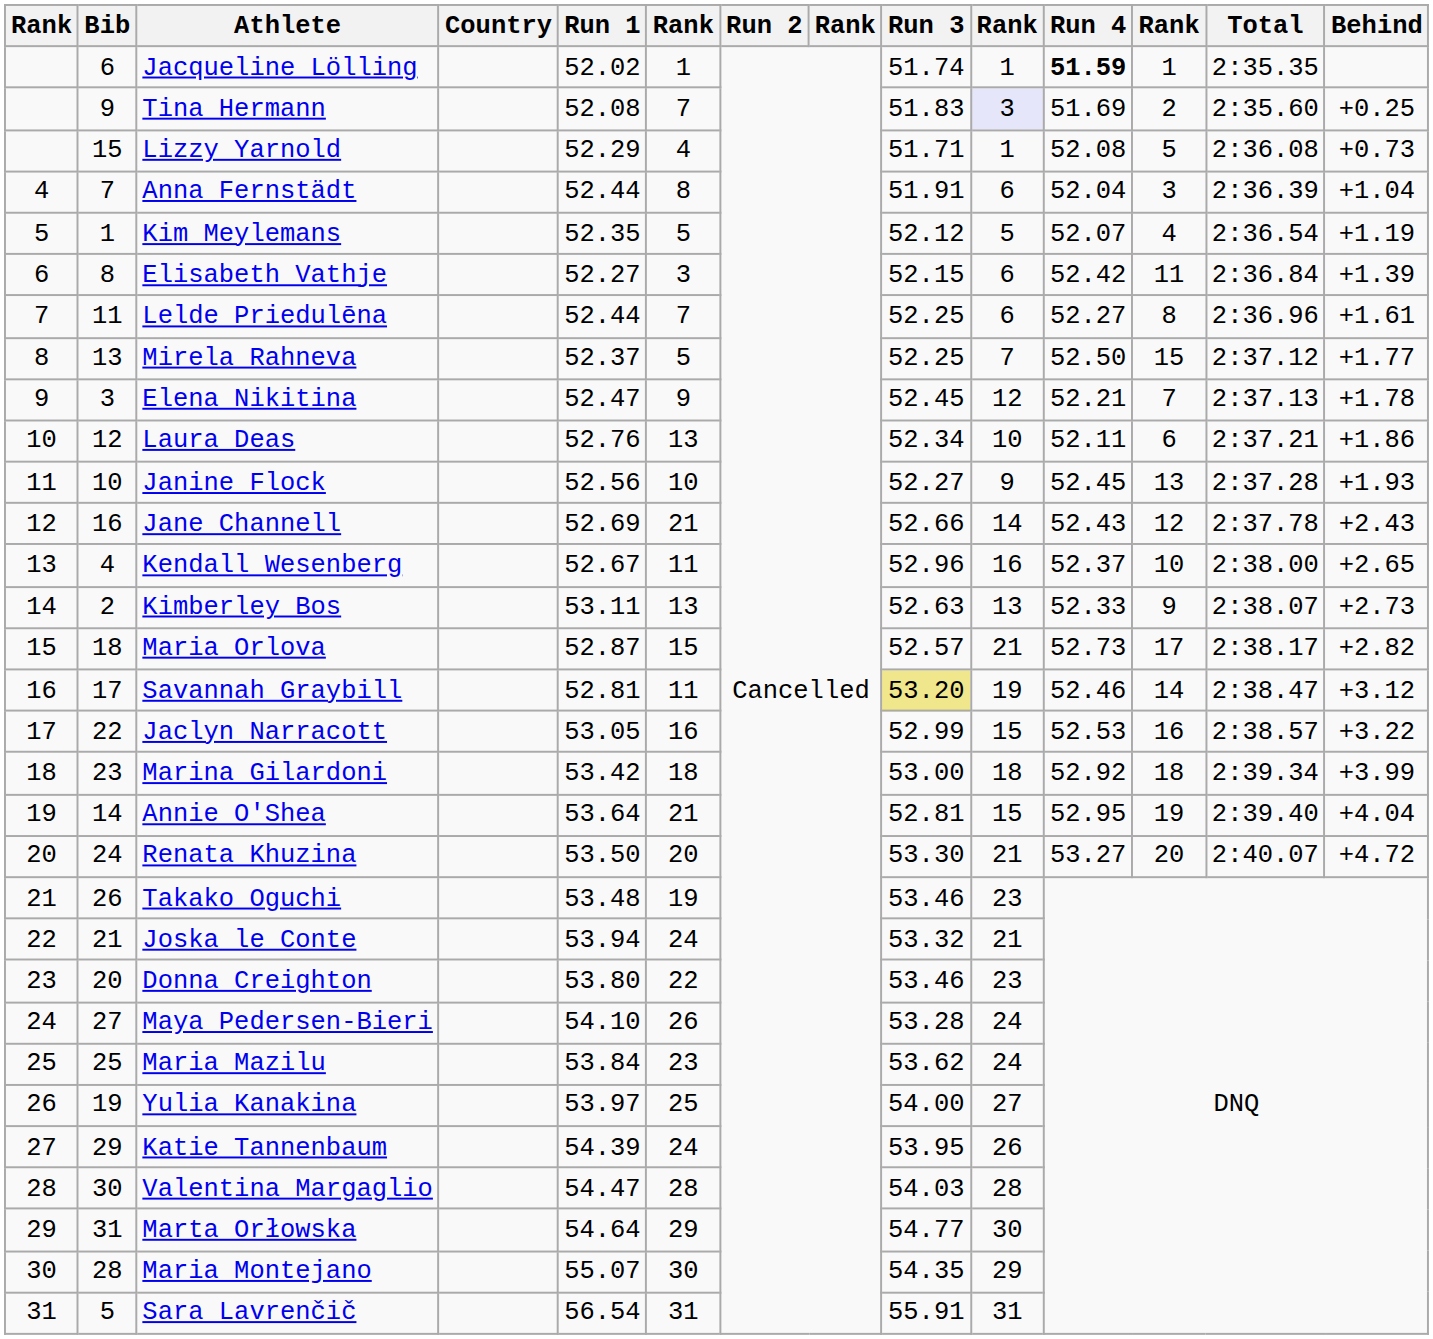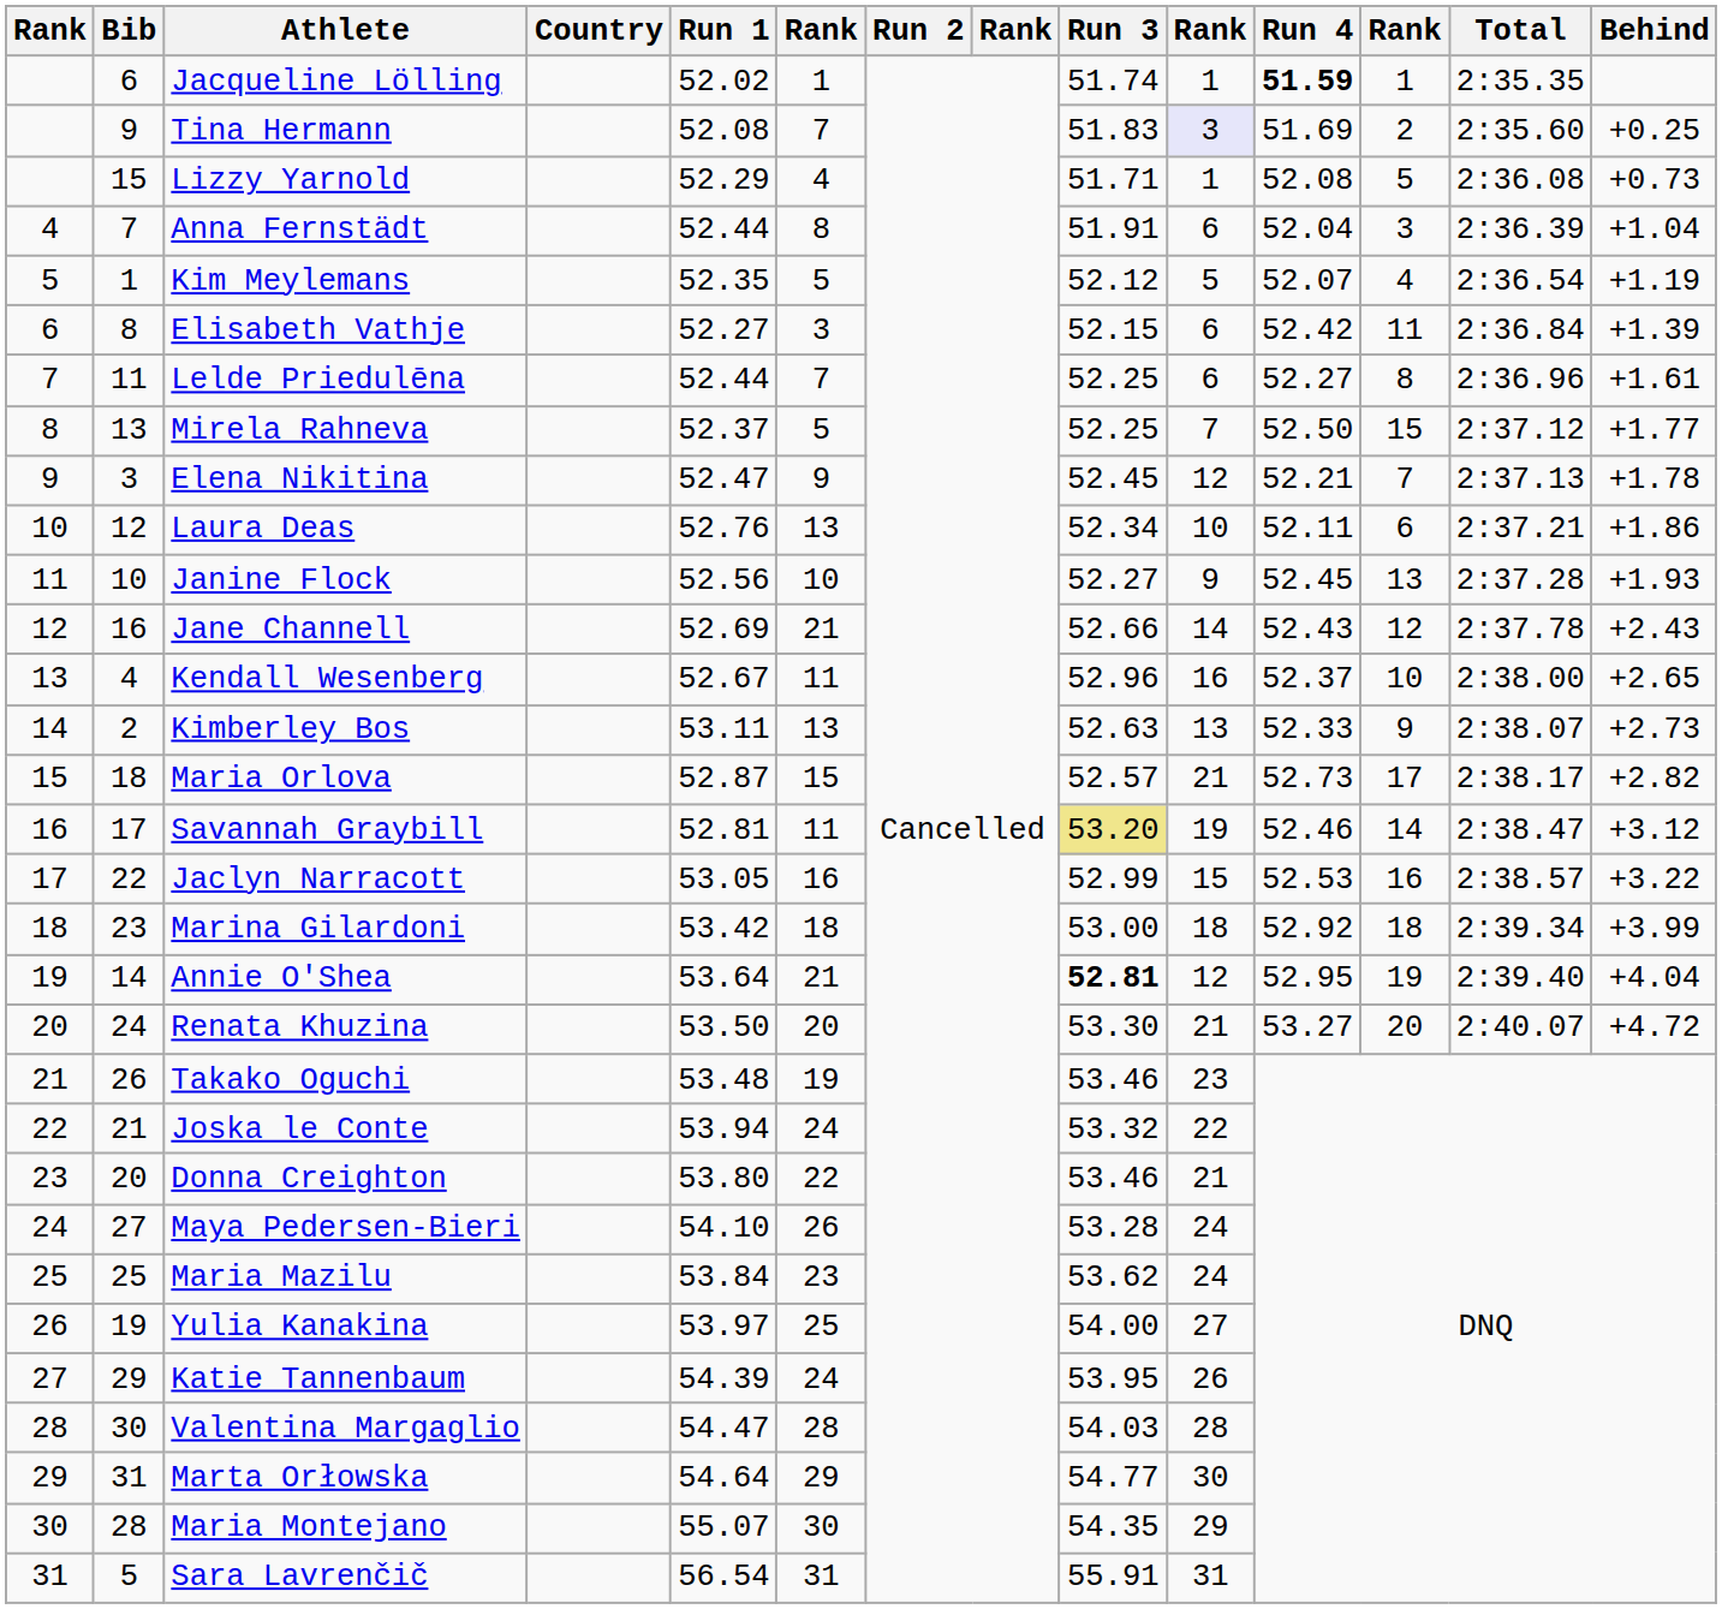 <table class="wikitable sortable" style="text-align:center">
 <tr>
 <th>Rank</th>
 <th>Bib</th>
 <th>Athlete</th>
 <th>Country</th>
 <th>Run 1</th>
 <th>Rank</th>
 <th>Run 2</th>
 <th>Rank</th>
 <th>Run 3</th>
 <th>Rank</th>
 <th>Run 4</th>
 <th>Rank</th>
 <th>Total</th>
 <th>Behind</th>
 </tr>
 <tr>
 <td></td>
 <td>6</td>
 <td align=left><a href='#'>Jacqueline Lölling</a></td>
 <td align=left></td>
 <td>52.02</td>
 <td>1</td>
 <td rowspan=31 colspan=2>Cancelled</td>
 <td>51.74</td>
 <td>1</td>
 <td><strong>51.59</strong></td>
 <td>1</td>
 <td>2:35.35</td>
 <td></td>
 </tr>
 <tr>
 <td></td>
 <td>9</td>
 <td align=left><a href='#'>Tina Hermann</a></td>
 <td align=left></td>
 <td>52.08</td>
 <td>7</td>
 <td>51.83</td>
 <td style="background: lavender;">3</td>
 <td>51.69</td>
 <td>2</td>
 <td>2:35.60</td>
 <td>+0.25</td>
 </tr>
 <tr>
 <td></td>
 <td>15</td>
 <td align=left><a href='#'>Lizzy Yarnold</a></td>
 <td align=left></td>
 <td>52.29</td>
 <td>4</td>
 <td>51.71</td>
 <td>1</td>
 <td>52.08</td>
 <td>5</td>
 <td>2:36.08</td>
 <td>+0.73</td>
 </tr>
 <tr>
 <td>4</td>
 <td>7</td>
 <td align=left><a href='#'>Anna Fernstädt</a></td>
 <td align=left></td>
 <td>52.44</td>
 <td>8</td>
 <td>51.91</td>
 <td>6</td>
 <td>52.04</td>
 <td>3</td>
 <td>2:36.39</td>
 <td>+1.04</td>
 </tr>
 <tr>
 <td>5</td>
 <td>1</td>
 <td align=left><a href='#'>Kim Meylemans</a></td>
 <td align=left></td>
 <td>52.35</td>
 <td>5</td>
 <td>52.12</td>
 <td>5</td>
 <td>52.07</td>
 <td>4</td>
 <td>2:36.54</td>
 <td>+1.19</td>
 </tr>
 <tr>
 <td>6</td>
 <td>8</td>
 <td align=left><a href='#'>Elisabeth Vathje</a></td>
 <td align=left></td>
 <td>52.27</td>
 <td>3</td>
 <td>52.15</td>
 <td>6</td>
 <td>52.42</td>
 <td>11</td>
 <td>2:36.84</td>
 <td>+1.39</td>
 </tr>
 <tr>
 <td>7</td>
 <td>11</td>
 <td align=left><a href='#'>Lelde Priedulēna</a></td>
 <td align=left></td>
 <td>52.44</td>
 <td>7</td>
 <td>52.25</td>
 <td>6</td>
 <td>52.27</td>
 <td>8</td>
 <td>2:36.96</td>
 <td>+1.61</td>
 </tr>
 <tr>
 <td>8</td>
 <td>13</td>
 <td align=left><a href='#'>Mirela Rahneva</a></td>
 <td align=left></td>
 <td>52.37</td>
 <td>5</td>
 <td>52.25</td>
 <td>7</td>
 <td>52.50</td>
 <td>15</td>
 <td>2:37.12</td>
 <td>+1.77</td>
 </tr>
 <tr>
 <td>9</td>
 <td>3</td>
 <td align=left><a href='#'>Elena Nikitina</a></td>
 <td align=left></td>
 <td>52.47</td>
 <td>9</td>
 <td>52.45</td>
 <td>12</td>
 <td>52.21</td>
 <td>7</td>
 <td>2:37.13</td>
 <td>+1.78</td>
 </tr>
 <tr>
 <td>10</td>
 <td>12</td>
 <td align=left><a href='#'>Laura Deas</a></td>
 <td align=left></td>
 <td>52.76</td>
 <td>13</td>
 <td>52.34</td>
 <td>10</td>
 <td>52.11</td>
 <td>6</td>
 <td>2:37.21</td>
 <td>+1.86</td>
 </tr>
 <tr>
 <td>11</td>
 <td>10</td>
 <td align=left><a href='#'>Janine Flock</a></td>
 <td align=left></td>
 <td>52.56</td>
 <td>10</td>
 <td>52.27</td>
 <td>9</td>
 <td>52.45</td>
 <td>13</td>
 <td>2:37.28</td>
 <td>+1.93</td>
 </tr>
 <tr>
 <td>12</td>
 <td>16</td>
 <td align=left><a href='#'>Jane Channell</a></td>
 <td align=left></td>
 <td>52.69</td>
 <td>21</td>
 <td>52.66</td>
 <td>14</td>
 <td>52.43</td>
 <td>12</td>
 <td>2:37.78</td>
 <td>+2.43</td>
 </tr>
 <tr>
 <td>13</td>
 <td>4</td>
 <td align=left><a href='#'>Kendall Wesenberg</a></td>
 <td align=left></td>
 <td>52.67</td>
 <td>11</td>
 <td>52.96</td>
 <td>16</td>
 <td>52.37</td>
 <td>10</td>
 <td>2:38.00</td>
 <td>+2.65</td>
 </tr>
 <tr>
 <td>14</td>
 <td>2</td>
 <td align=left><a href='#'>Kimberley Bos</a></td>
 <td align=left></td>
 <td>53.11</td>
 <td>13</td>
 <td>52.63</td>
 <td>13</td>
 <td>52.33</td>
 <td>9</td>
 <td>2:38.07</td>
 <td>+2.73</td>
 </tr>
 <tr>
 <td>15</td>
 <td>18</td>
 <td align=left><a href='#'>Maria Orlova</a></td>
 <td align=left></td>
 <td>52.87</td>
 <td>15</td>
 <td>52.57</td>
 <td>21</td>
 <td>52.73</td>
 <td>17</td>
 <td>2:38.17</td>
 <td>+2.82</td>
 </tr>
 <tr>
 <td>16</td>
 <td>17</td>
 <td align=left><a href='#'>Savannah Graybill</a></td>
 <td align=left></td>
 <td>52.81</td>
 <td>11</td>
 <td style="background: khaki;">53.20</td>
 <td>19</td>
 <td>52.46</td>
 <td>14</td>
 <td>2:38.47</td>
 <td>+3.12</td>
 </tr>
 <tr>
 <td>17</td>
 <td>22</td>
 <td align=left><a href='#'>Jaclyn Narracott</a></td>
 <td align=left></td>
 <td>53.05</td>
 <td>16</td>
 <td>52.99</td>
 <td>15</td>
 <td>52.53</td>
 <td>16</td>
 <td>2:38.57</td>
 <td>+3.22</td>
 </tr>
 <tr>
 <td>18</td>
 <td>23</td>
 <td align=left><a href='#'>Marina Gilardoni</a></td>
 <td align=left></td>
 <td>53.42</td>
 <td>18</td>
 <td>53.00</td>
 <td>18</td>
 <td>52.92</td>
 <td>18</td>
 <td>2:39.34</td>
 <td>+3.99</td>
 </tr>
 <tr>
 <td>19</td>
 <td>14</td>
 <td align=left><a href='#'>Annie O'Shea</a></td>
 <td align=left></td>
 <td>53.64</td>
 <td>21</td>
-<td>52.81</td>
-<td>15</td>
+<td><strong>52.81</strong></td>
+<td>12</td>
 <td>52.95</td>
 <td>19</td>
 <td>2:39.40</td>
 <td>+4.04</td>
 </tr>
 <tr>
 <td>20</td>
 <td>24</td>
 <td align=left><a href='#'>Renata Khuzina</a></td>
 <td align=left></td>
 <td>53.50</td>
 <td>20</td>
 <td>53.30</td>
 <td>21</td>
 <td>53.27</td>
 <td>20</td>
 <td>2:40.07</td>
 <td>+4.72</td>
 </tr>
 <tr>
 <td>21</td>
 <td>26</td>
 <td align=left><a href='#'>Takako Oguchi</a></td>
 <td align=left></td>
 <td>53.48</td>
 <td>19</td>
 <td>53.46</td>
 <td>23</td>
 <td rowspan=11 colspan=4>DNQ</td>
 </tr>
 <tr>
 <td>22</td>
 <td>21</td>
 <td align=left><a href='#'>Joska le Conte</a></td>
 <td align=left></td>
 <td>53.94</td>
 <td>24</td>
 <td>53.32</td>
-<td>21</td>
+<td>22</td>
 </tr>
 <tr>
 <td>23</td>
 <td>20</td>
 <td align=left><a href='#'>Donna Creighton</a></td>
 <td align=left></td>
 <td>53.80</td>
 <td>22</td>
 <td>53.46</td>
-<td>23</td>
+<td>21</td>
 </tr>
 <tr>
 <td>24</td>
 <td>27</td>
 <td align=left><a href='#'>Maya Pedersen-Bieri</a></td>
 <td align=left></td>
 <td>54.10</td>
 <td>26</td>
 <td>53.28</td>
 <td>24</td>
 </tr>
 <tr>
 <td>25</td>
 <td>25</td>
 <td align=left><a href='#'>Maria Mazilu</a></td>
 <td align=left></td>
 <td>53.84</td>
 <td>23</td>
 <td>53.62</td>
 <td>24</td>
 </tr>
 <tr>
 <td>26</td>
 <td>19</td>
 <td align=left><a href='#'>Yulia Kanakina</a></td>
 <td align=left></td>
 <td>53.97</td>
 <td>25</td>
 <td>54.00</td>
 <td>27</td>
 </tr>
 <tr>
 <td>27</td>
 <td>29</td>
 <td align=left><a href='#'>Katie Tannenbaum</a></td>
 <td align=left></td>
 <td>54.39</td>
 <td>24</td>
 <td>53.95</td>
 <td>26</td>
 </tr>
 <tr>
 <td>28</td>
 <td>30</td>
 <td align=left><a href='#'>Valentina Margaglio</a></td>
 <td align=left></td>
 <td>54.47</td>
 <td>28</td>
 <td>54.03</td>
 <td>28</td>
 </tr>
 <tr>
 <td>29</td>
 <td>31</td>
 <td align=left><a href='#'>Marta Orłowska</a></td>
 <td align=left></td>
 <td>54.64</td>
 <td>29</td>
 <td>54.77</td>
 <td>30</td>
 </tr>
 <tr>
 <td>30</td>
 <td>28</td>
 <td align=left><a href='#'>Maria Montejano</a></td>
 <td align=left></td>
 <td>55.07</td>
 <td>30</td>
 <td>54.35</td>
 <td>29</td>
 </tr>
 <tr>
 <td>31</td>
 <td>5</td>
 <td align=left><a href='#'>Sara Lavrenčič</a></td>
 <td align=left></td>
 <td>56.54</td>
 <td>31</td>
 <td>55.91</td>
 <td>31</td>
 </tr>
 </table>
